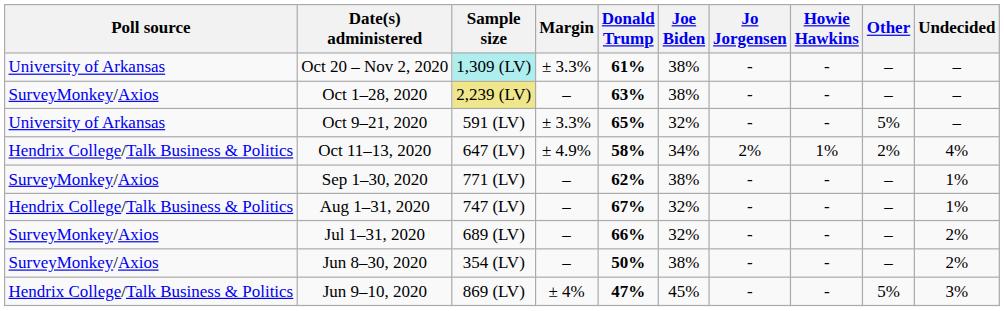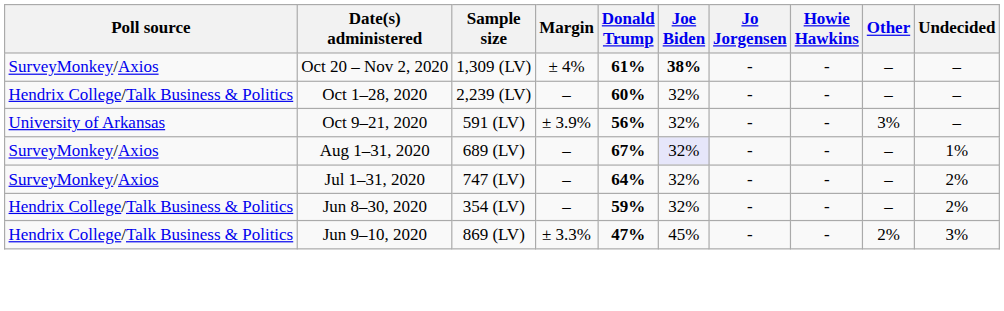 <table class="wikitable sortable" style="text-align:center;font-size:90%;line-height:17px">
 <tr>
 <th>Poll source</th>
 <th>Date(s)<br>administered</th>
 <th>Sample<br>size</th>
 <th>Margin<br></th>
 <th class="unsortable"><a href='#'>Donald<br>Trump</a><br><small></small></th>
 <th class="unsortable"><a href='#'>Joe<br>Biden</a><br><small></small></th>
 <th class="unsortable"><a href='#'>Jo<br>Jorgensen</a><br><small></small></th>
 <th class="unsortable"><a href='#'>Howie<br>Hawkins</a><br><small></small></th>
 <th class="unsortable"><a href='#'>Other</a></th>
 <th class="unsortable">Undecided</th>
 </tr>
 <tr>
-<td style="text-align:left;"><a href='#'>University of Arkansas</a></td>
+<td style="text-align:left;"><a href='#'>SurveyMonkey</a>/<a href='#'>Axios</a></td>
 <td>Oct 20 – Nov 2, 2020</td>
-<td style="background: paleturquoise;">1,309 (LV)</td>
-<td>± 3.3%</td>
+<td>1,309 (LV)</td>
+<td>± 4%</td>
 <td><strong>61%</strong></td>
-<td>38%</td>
+<td><strong>38%</strong></td>
 <td>-</td>
 <td>-</td>
 <td>–</td>
 <td>–</td>
 </tr>
 <tr>
-<td style="text-align:left;"><a href='#'>SurveyMonkey</a>/<a href='#'>Axios</a></td>
+<td style="text-align:left;"><a href='#'>Hendrix College</a>/<a href='#'>Talk Business & Politics</a></td>
 <td>Oct 1–28, 2020</td>
-<td style="background: khaki;">2,239 (LV)</td>
+<td>2,239 (LV)</td>
 <td>–</td>
-<td><strong>63%</strong></td>
-<td>38%</td>
+<td><strong>60%</strong></td>
+<td>32%</td>
 <td>-</td>
 <td>-</td>
 <td>–</td>
 <td>–</td>
 </tr>
 <tr>
 <td style="text-align:left;"><a href='#'>University of Arkansas</a></td>
 <td>Oct 9–21, 2020</td>
 <td>591 (LV)</td>
-<td>± 3.3%</td>
-<td><strong>65%</strong></td>
+<td>± 3.9%</td>
+<td><strong>56%</strong></td>
 <td>32%</td>
 <td>-</td>
 <td>-</td>
-<td>5%</td>
+<td>3%</td>
 <td>–</td>
 </tr>
 <tr>
-<td style="text-align:left;"><a href='#'>Hendrix College</a>/<a href='#'>Talk Business & Politics</a></td>
-<td>Oct 11–13, 2020</td>
-<td>647 (LV)</td>
-<td>± 4.9%</td>
-<td><strong>58%</strong></td>
-<td>34%</td>
-<td>2%</td>
-<td>1%</td>
-<td>2%</td>
-<td>4%</td>
-</tr>
-<tr>
 <td style="text-align:left;"><a href='#'>SurveyMonkey</a>/<a href='#'>Axios</a></td>
-<td>Sep 1–30, 2020</td>
-<td>771 (LV)</td>
-<td>–</td>
-<td><strong>62%</strong></td>
-<td>38%</td>
-<td>-</td>
-<td>-</td>
-<td>–</td>
-<td>1%</td>
-</tr>
-<tr>
-<td style="text-align:left;"><a href='#'>Hendrix College</a>/<a href='#'>Talk Business & Politics</a></td>
 <td>Aug 1–31, 2020</td>
-<td>747 (LV)</td>
+<td>689 (LV)</td>
 <td>–</td>
 <td><strong>67%</strong></td>
-<td>32%</td>
+<td style="background: lavender;">32%</td>
 <td>-</td>
 <td>-</td>
 <td>–</td>
 <td>1%</td>
 </tr>
 <tr>
 <td style="text-align:left;"><a href='#'>SurveyMonkey</a>/<a href='#'>Axios</a></td>
 <td>Jul 1–31, 2020</td>
-<td>689 (LV)</td>
+<td>747 (LV)</td>
 <td>–</td>
-<td><strong>66%</strong></td>
+<td><strong>64%</strong></td>
 <td>32%</td>
 <td>-</td>
 <td>-</td>
 <td>–</td>
 <td>2%</td>
 </tr>
 <tr>
-<td style="text-align:left;"><a href='#'>SurveyMonkey</a>/<a href='#'>Axios</a></td>
+<td style="text-align:left;"><a href='#'>Hendrix College</a>/<a href='#'>Talk Business & Politics</a></td>
 <td>Jun 8–30, 2020</td>
 <td>354 (LV)</td>
 <td>–</td>
-<td><strong>50%</strong></td>
-<td>38%</td>
+<td><strong>59%</strong></td>
+<td>32%</td>
 <td>-</td>
 <td>-</td>
 <td>–</td>
 <td>2%</td>
 </tr>
 <tr>
 <td style="text-align:left;"><a href='#'>Hendrix College</a>/<a href='#'>Talk Business & Politics</a></td>
 <td>Jun 9–10, 2020</td>
 <td>869 (LV)</td>
-<td>± 4%</td>
+<td>± 3.3%</td>
 <td><strong>47%</strong></td>
 <td>45%</td>
 <td>-</td>
 <td>-</td>
-<td>5%</td>
+<td>2%</td>
 <td>3%</td>
 </tr>
 </table>
